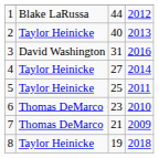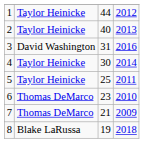 <table class="wikitable">
 <tr>
 </tr>
 <tr>
 <td>1</td>
-<td>Blake LaRussa</td>
+<td><a href='#'>Taylor Heinicke</a></td>
 <td>44</td>
 <td><a href='#'>2012</a></td>
 </tr>
 <tr>
 <td>2</td>
 <td><a href='#'>Taylor Heinicke</a></td>
 <td>40</td>
 <td><a href='#'>2013</a></td>
 </tr>
 <tr>
 <td>3</td>
 <td>David Washington</td>
 <td>31</td>
 <td><a href='#'>2016</a></td>
 </tr>
 <tr>
 <td>4</td>
 <td><a href='#'>Taylor Heinicke</a></td>
-<td>27</td>
+<td>30</td>
 <td><a href='#'>2014</a></td>
 </tr>
 <tr>
 <td>5</td>
 <td><a href='#'>Taylor Heinicke</a></td>
 <td>25</td>
 <td><a href='#'>2011</a></td>
 </tr>
 <tr>
 <td>6</td>
 <td><a href='#'>Thomas DeMarco</a></td>
 <td>23</td>
 <td><a href='#'>2010</a></td>
 </tr>
 <tr>
 <td>7</td>
 <td><a href='#'>Thomas DeMarco</a></td>
 <td>21</td>
 <td><a href='#'>2009</a></td>
 </tr>
 <tr>
 <td>8</td>
-<td><a href='#'>Taylor Heinicke</a></td>
+<td>Blake LaRussa</td>
 <td>19</td>
 <td><a href='#'>2018</a></td>
 </tr>
 </table>
